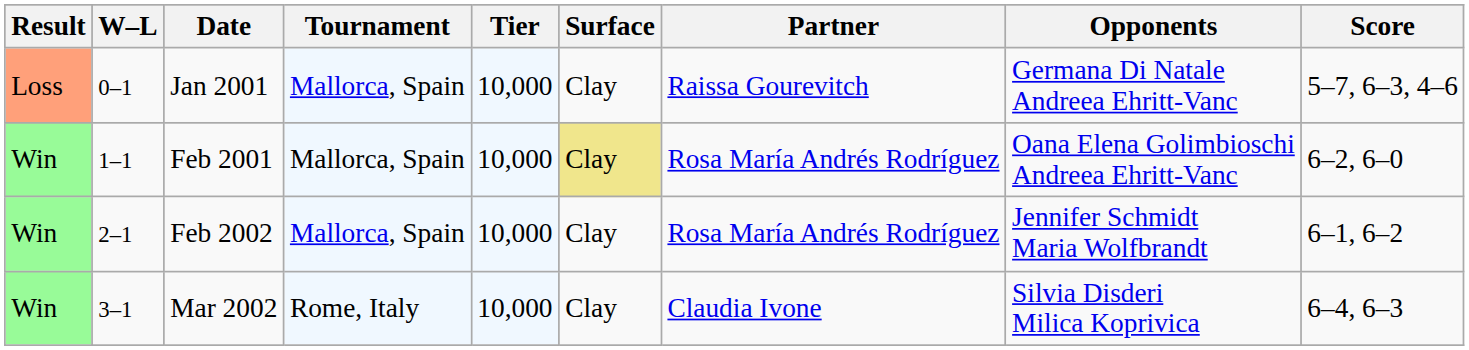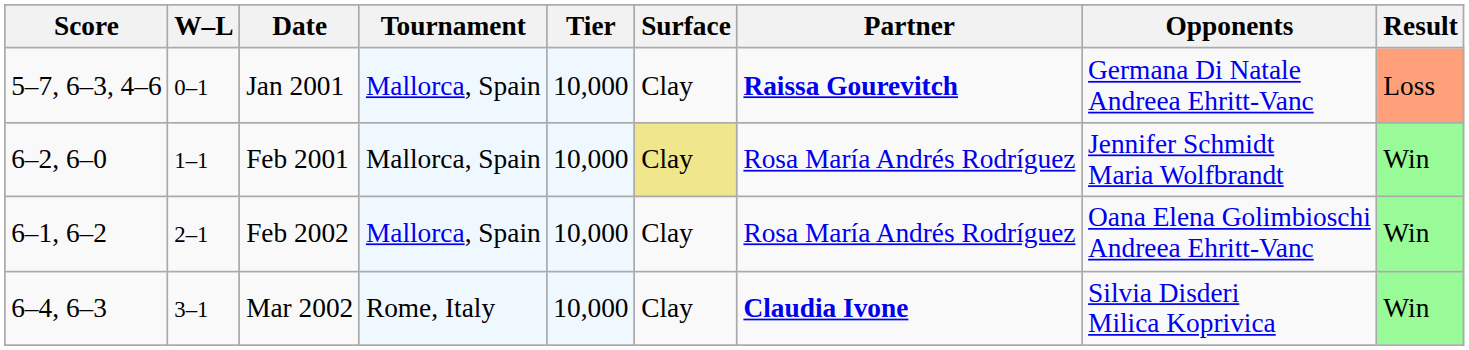 <table class="sortable wikitable">
 <tr>
-<th>Result</th>
+<th class="unsortable">Score</th>
 <th class="unsortable">W–L</th>
 <th>Date</th>
 <th>Tournament</th>
 <th>Tier</th>
 <th>Surface</th>
 <th>Partner</th>
 <th>Opponents</th>
-<th class="unsortable">Score</th>
+<th>Result</th>
 </tr>
 <tr>
-<td style="background:#ffa07a;">Loss</td>
+<td>5–7, 6–3, 4–6</td>
 <td><small>0–1</small></td>
 <td>Jan 2001</td>
 <td style="background:#f0f8ff;"><a href='#'>Mallorca</a>, Spain</td>
 <td style="background:#f0f8ff;">10,000</td>
 <td>Clay</td>
-<td> <a href='#'>Raissa Gourevitch</a></td>
+<td><strong> <a href='#'>Raissa Gourevitch</a></strong></td>
 <td> <a href='#'>Germana Di Natale</a> <br>  <a href='#'>Andreea Ehritt-Vanc</a></td>
-<td>5–7, 6–3, 4–6</td>
+<td style="background:#ffa07a;">Loss</td>
 </tr>
 <tr>
-<td bgcolor="98FB98">Win</td>
+<td>6–2, 6–0</td>
 <td><small>1–1</small></td>
 <td>Feb 2001</td>
 <td style="background:#f0f8ff;">Mallorca, Spain</td>
 <td style="background:#f0f8ff;">10,000</td>
 <td style="background: khaki;">Clay</td>
 <td> <a href='#'>Rosa María Andrés Rodríguez</a></td>
-<td> <a href='#'>Oana Elena Golimbioschi</a> <br>  <a href='#'>Andreea Ehritt-Vanc</a></td>
-<td>6–2, 6–0</td>
+<td> <a href='#'>Jennifer Schmidt</a> <br>  <a href='#'>Maria Wolfbrandt</a></td>
+<td bgcolor="98FB98">Win</td>
 </tr>
 <tr>
-<td bgcolor="98FB98">Win</td>
+<td>6–1, 6–2</td>
 <td><small>2–1</small></td>
 <td>Feb 2002</td>
 <td style="background:#f0f8ff;"><a href='#'>Mallorca</a>, Spain</td>
 <td style="background:#f0f8ff;">10,000</td>
 <td>Clay</td>
 <td> <a href='#'>Rosa María Andrés Rodríguez</a></td>
-<td> <a href='#'>Jennifer Schmidt</a> <br>  <a href='#'>Maria Wolfbrandt</a></td>
-<td>6–1, 6–2</td>
+<td> <a href='#'>Oana Elena Golimbioschi</a> <br>  <a href='#'>Andreea Ehritt-Vanc</a></td>
+<td bgcolor="98FB98">Win</td>
 </tr>
 <tr>
-<td bgcolor="98FB98">Win</td>
+<td>6–4, 6–3</td>
 <td><small>3–1</small></td>
 <td>Mar 2002</td>
 <td style="background:#f0f8ff;">Rome, Italy</td>
 <td style="background:#f0f8ff;">10,000</td>
 <td>Clay</td>
-<td> <a href='#'>Claudia Ivone</a></td>
+<td><strong> <a href='#'>Claudia Ivone</a></strong></td>
 <td> <a href='#'>Silvia Disderi</a> <br>  <a href='#'>Milica Koprivica</a></td>
-<td>6–4, 6–3</td>
+<td bgcolor="98FB98">Win</td>
 </tr>
 </table>
